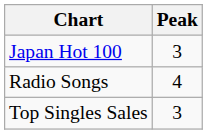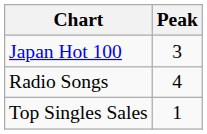 <table class="wikitable">
 <tr>
 <th style="text-align:center;">Chart</th>
 <th style="text-align:center;">Peak</th>
 </tr>
 <tr>
 <td align="left"><a href='#'>Japan Hot 100</a></td>
 <td style="text-align:center;">3</td>
 </tr>
 <tr>
 <td align="left">Radio Songs</td>
 <td style="text-align:center;">4</td>
 </tr>
 <tr>
 <td align="left">Top Singles Sales</td>
-<td style="text-align:center;">3</td>
+<td style="text-align:center;">1</td>
 </tr>
 </table>
